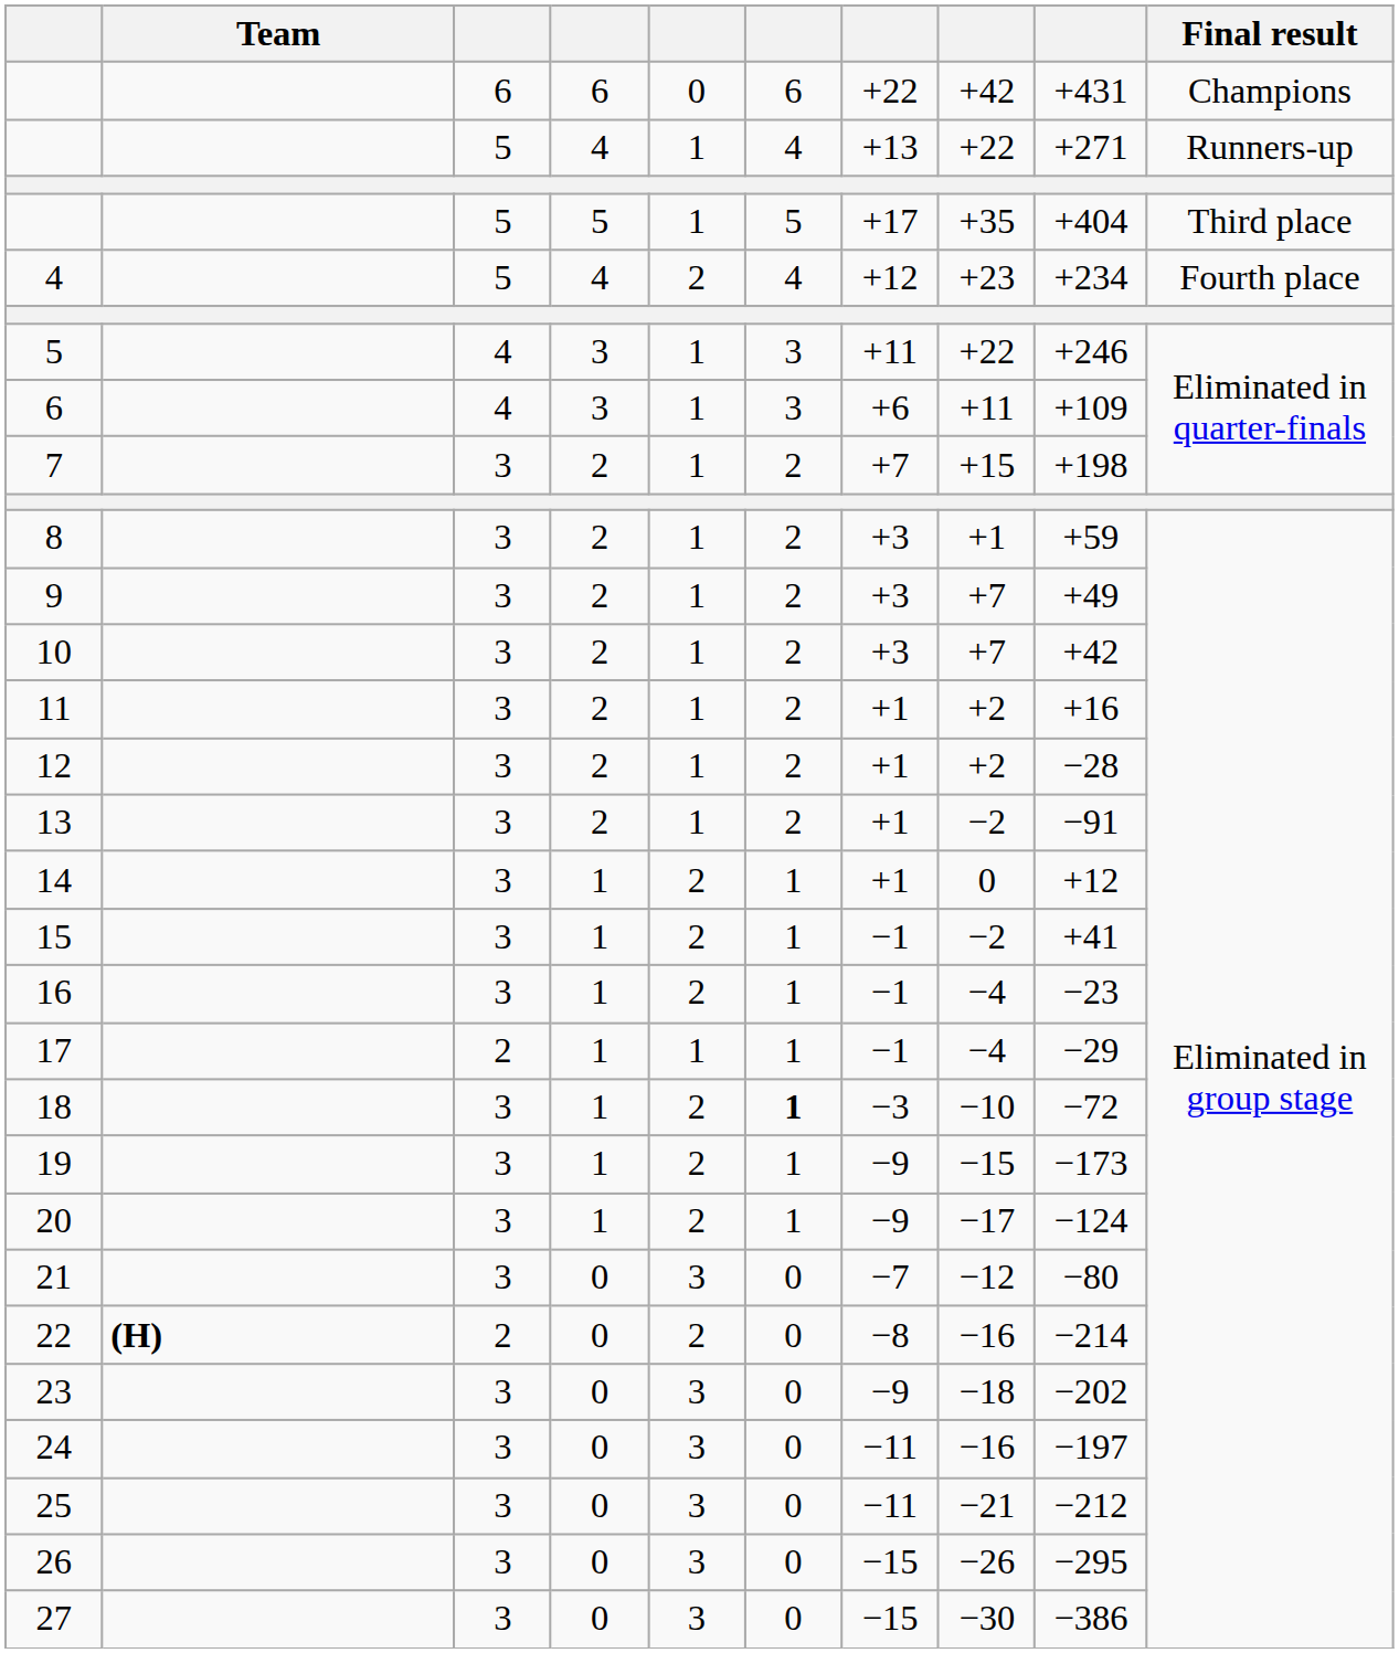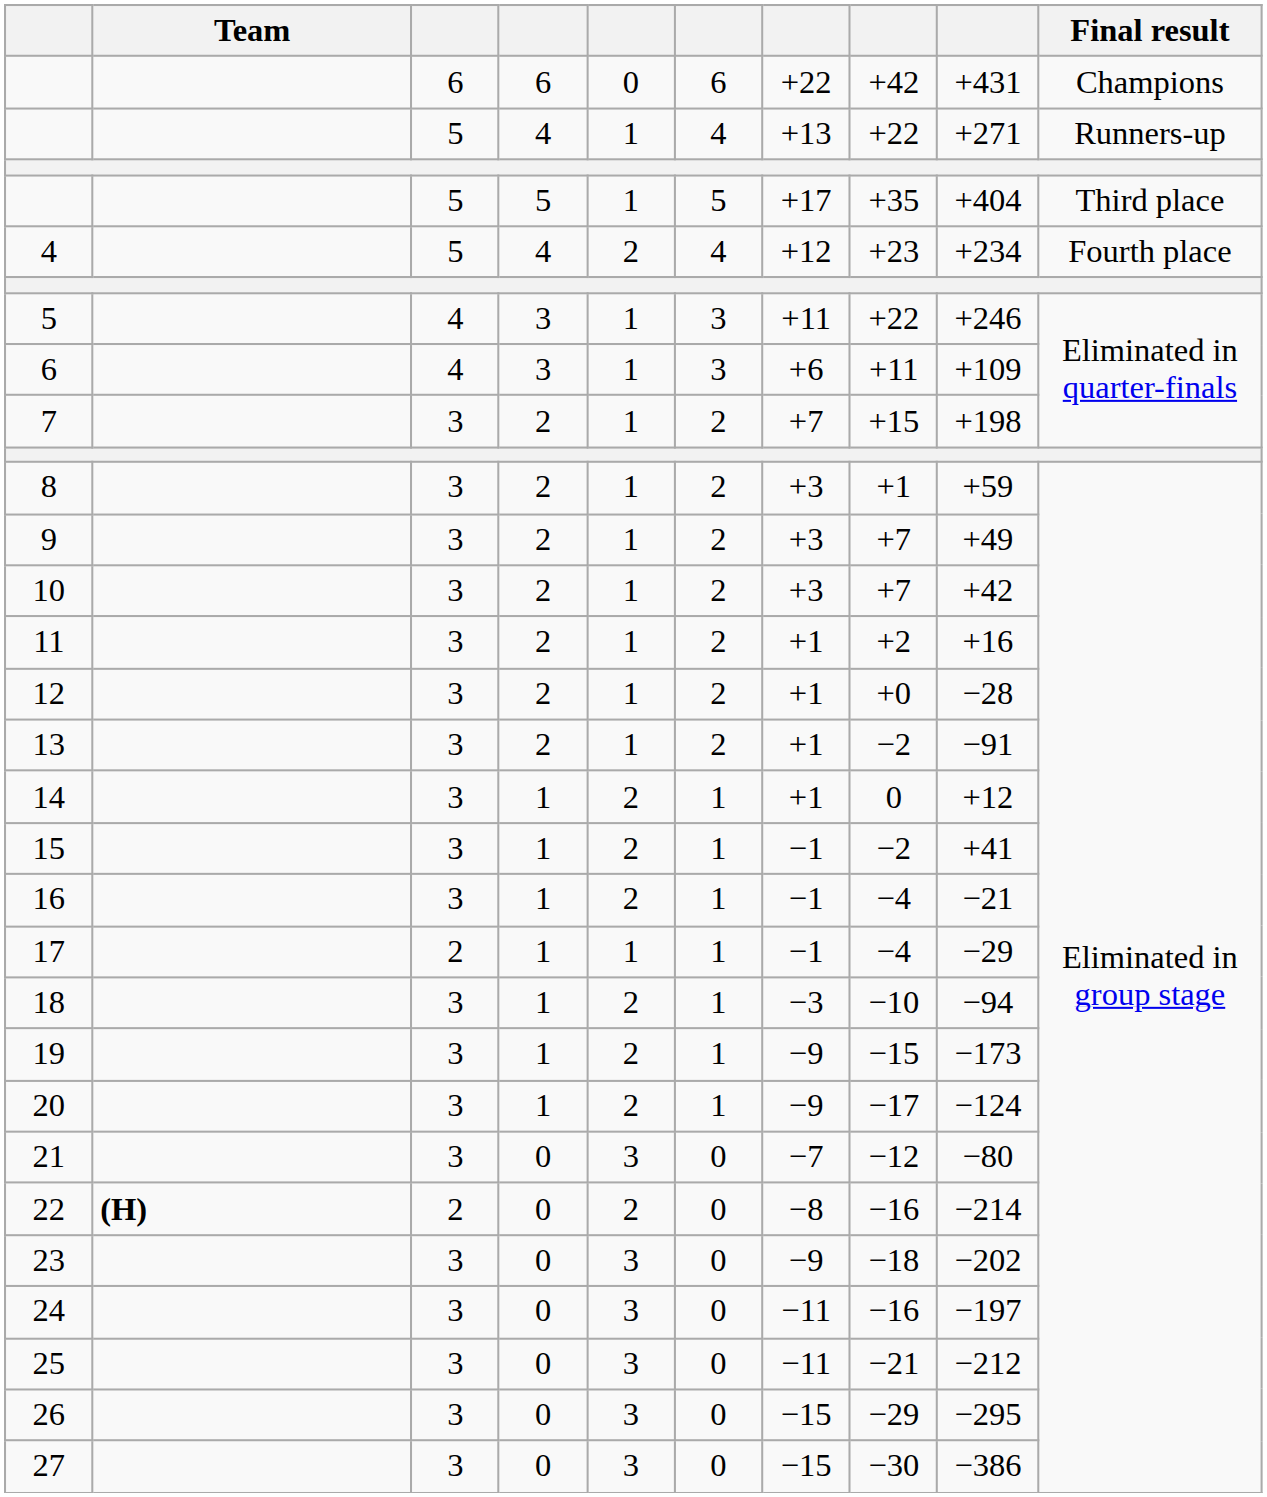 <table class=wikitable style="text-align:center;" width=620>
 <tr>
 <th width=5.5%></th>
 <th width=20%>Team</th>
 <th width=5.5%></th>
 <th width=5.5%></th>
 <th width=5.5%></th>
 <th width=5.5%></th>
 <th width=5.5%></th>
 <th width=5.5%></th>
 <th width=5.5%></th>
 <th width=14%>Final result</th>
 </tr>
 <tr>
 <td></td>
 <td align="left"></td>
 <td>6</td>
 <td>6</td>
 <td>0</td>
 <td>6</td>
 <td>+22</td>
 <td>+42</td>
 <td>+431</td>
 <td>Champions</td>
 </tr>
 <tr>
 <td></td>
 <td align="left"></td>
 <td>5</td>
 <td>4</td>
 <td>1</td>
 <td>4</td>
 <td>+13</td>
 <td>+22</td>
 <td>+271</td>
 <td>Runners-up</td>
 </tr>
 <tr>
 <th colspan="10"></th>
 </tr>
 <tr>
 <td></td>
 <td align="left"></td>
 <td>5</td>
 <td>5</td>
 <td>1</td>
 <td>5</td>
 <td>+17</td>
 <td>+35</td>
 <td>+404</td>
 <td>Third place</td>
 </tr>
 <tr>
 <td>4</td>
 <td align="left"></td>
 <td>5</td>
 <td>4</td>
 <td>2</td>
 <td>4</td>
 <td>+12</td>
 <td>+23</td>
 <td>+234</td>
 <td>Fourth place</td>
 </tr>
 <tr>
 <th colspan="10"></th>
 </tr>
 <tr>
 <td>5</td>
 <td align="left"></td>
 <td>4</td>
 <td>3</td>
 <td>1</td>
 <td>3</td>
 <td>+11</td>
 <td>+22</td>
 <td>+246</td>
 <td rowspan="3">Eliminated in <a href='#'>quarter-finals</a></td>
 </tr>
 <tr>
 <td>6</td>
 <td align="left"></td>
 <td>4</td>
 <td>3</td>
 <td>1</td>
 <td>3</td>
 <td>+6</td>
 <td>+11</td>
 <td>+109</td>
 </tr>
 <tr>
 <td>7</td>
 <td align="left"></td>
 <td>3</td>
 <td>2</td>
 <td>1</td>
 <td>2</td>
 <td>+7</td>
 <td>+15</td>
 <td>+198</td>
 </tr>
 <tr>
 <th colspan="10"></th>
 </tr>
 <tr>
 <td>8</td>
 <td align="left"></td>
 <td>3</td>
 <td>2</td>
 <td>1</td>
 <td>2</td>
 <td>+3</td>
 <td>+1</td>
 <td>+59</td>
 <td rowspan="20">Eliminated in <a href='#'>group stage</a></td>
 </tr>
 <tr>
 <td>9</td>
 <td align="left"></td>
 <td>3</td>
 <td>2</td>
 <td>1</td>
 <td>2</td>
 <td>+3</td>
 <td>+7</td>
 <td>+49</td>
 </tr>
 <tr>
 <td>10</td>
 <td align="left"></td>
 <td>3</td>
 <td>2</td>
 <td>1</td>
 <td>2</td>
 <td>+3</td>
 <td>+7</td>
 <td>+42</td>
 </tr>
 <tr>
 <td>11</td>
 <td align="left"></td>
 <td>3</td>
 <td>2</td>
 <td>1</td>
 <td>2</td>
 <td>+1</td>
 <td>+2</td>
 <td>+16</td>
 </tr>
 <tr>
 <td>12</td>
 <td align="left"></td>
 <td>3</td>
 <td>2</td>
 <td>1</td>
 <td>2</td>
 <td>+1</td>
-<td>+2</td>
+<td>+0</td>
 <td>−28</td>
 </tr>
 <tr>
 <td>13</td>
 <td align="left"></td>
 <td>3</td>
 <td>2</td>
 <td>1</td>
 <td>2</td>
 <td>+1</td>
 <td>−2</td>
 <td>−91</td>
 </tr>
 <tr>
 <td>14</td>
 <td align="left"></td>
 <td>3</td>
 <td>1</td>
 <td>2</td>
 <td>1</td>
 <td>+1</td>
 <td>0</td>
 <td>+12</td>
 </tr>
 <tr>
 <td>15</td>
 <td align="left"></td>
 <td>3</td>
 <td>1</td>
 <td>2</td>
 <td>1</td>
 <td>−1</td>
 <td>−2</td>
 <td>+41</td>
 </tr>
 <tr>
 <td>16</td>
 <td align="left"></td>
 <td>3</td>
 <td>1</td>
 <td>2</td>
 <td>1</td>
 <td>−1</td>
 <td>−4</td>
-<td>−23</td>
+<td>−21</td>
 </tr>
 <tr>
 <td>17</td>
 <td align="left"></td>
 <td>2</td>
 <td>1</td>
 <td>1</td>
 <td>1</td>
 <td>−1</td>
 <td>−4</td>
 <td>−29</td>
 </tr>
 <tr>
 <td>18</td>
 <td align="left"></td>
 <td>3</td>
 <td>1</td>
 <td>2</td>
-<td><strong>1</strong></td>
+<td>1</td>
 <td>−3</td>
 <td>−10</td>
-<td>−72</td>
+<td>−94</td>
 </tr>
 <tr>
 <td>19</td>
 <td align="left"></td>
 <td>3</td>
 <td>1</td>
 <td>2</td>
 <td>1</td>
 <td>−9</td>
 <td>−15</td>
 <td>−173</td>
 </tr>
 <tr>
 <td>20</td>
 <td align="left"></td>
 <td>3</td>
 <td>1</td>
 <td>2</td>
 <td>1</td>
 <td>−9</td>
 <td>−17</td>
 <td>−124</td>
 </tr>
 <tr>
 <td>21</td>
 <td align="left"></td>
 <td>3</td>
 <td>0</td>
 <td>3</td>
 <td>0</td>
 <td>−7</td>
 <td>−12</td>
 <td>−80</td>
 </tr>
 <tr>
 <td>22</td>
 <td align="left"> <strong>(H)</strong></td>
 <td>2</td>
 <td>0</td>
 <td>2</td>
 <td>0</td>
 <td>−8</td>
 <td>−16</td>
 <td>−214</td>
 </tr>
 <tr>
 <td>23</td>
 <td align="left"></td>
 <td>3</td>
 <td>0</td>
 <td>3</td>
 <td>0</td>
 <td>−9</td>
 <td>−18</td>
 <td>−202</td>
 </tr>
 <tr>
 <td>24</td>
 <td align="left"></td>
 <td>3</td>
 <td>0</td>
 <td>3</td>
 <td>0</td>
 <td>−11</td>
 <td>−16</td>
 <td>−197</td>
 </tr>
 <tr>
 <td>25</td>
 <td align="left"></td>
 <td>3</td>
 <td>0</td>
 <td>3</td>
 <td>0</td>
 <td>−11</td>
 <td>−21</td>
 <td>−212</td>
 </tr>
 <tr>
 <td>26</td>
 <td align="left"></td>
 <td>3</td>
 <td>0</td>
 <td>3</td>
 <td>0</td>
 <td>−15</td>
-<td>−26</td>
+<td>−29</td>
 <td>−295</td>
 </tr>
 <tr>
 <td>27</td>
 <td align="left"></td>
 <td>3</td>
 <td>0</td>
 <td>3</td>
 <td>0</td>
 <td>−15</td>
 <td>−30</td>
 <td>−386</td>
 </tr>
 </table>
